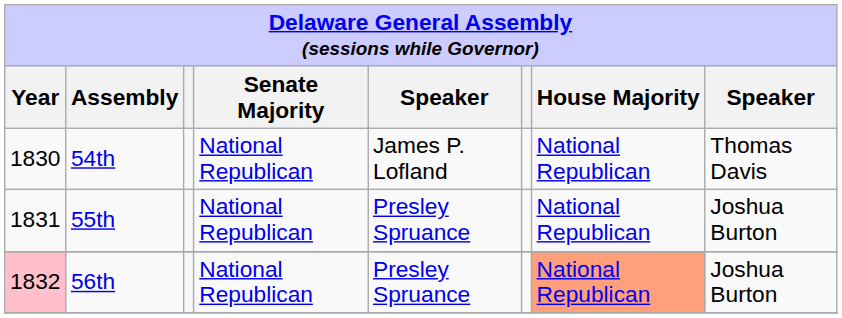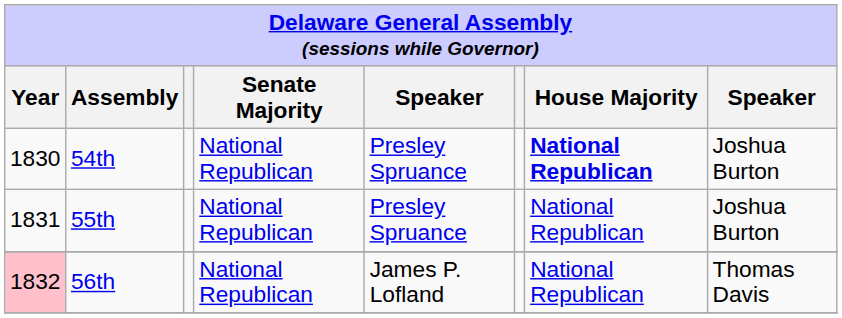 <table class=wikitable style="width: 94%" style="text-align: center;" align="center">
 <tr bgcolor=#cccccc>
 <th colspan=12 style="background: #ccccff;"><strong><a href='#'>Delaware General Assembly</a></strong> <br> <small> <em>(sessions while Governor)</em></small></th>
 </tr>
 <tr>
 <th><strong>Year</strong></th>
 <th><strong>Assembly</strong></th>
 <th></th>
 <th><strong>Senate Majority</strong></th>
 <th><strong>Speaker</strong></th>
 <th></th>
 <th><strong>House Majority</strong></th>
 <th><strong>Speaker</strong></th>
 </tr>
 <tr>
 <td>1830</td>
 <td><a href='#'>54th</a></td>
 <td></td>
 <td><a href='#'>National Republican</a></td>
-<td>James P. Lofland</td>
+<td><a href='#'>Presley Spruance</a></td>
 <td></td>
-<td><a href='#'>National Republican</a></td>
-<td>Thomas Davis</td>
+<td><strong><a href='#'>National Republican</a></strong></td>
+<td>Joshua Burton</td>
 </tr>
 <tr>
 <td>1831</td>
 <td><a href='#'>55th</a></td>
 <td></td>
 <td><a href='#'>National Republican</a></td>
 <td><a href='#'>Presley Spruance</a></td>
 <td></td>
 <td><a href='#'>National Republican</a></td>
 <td>Joshua Burton</td>
 </tr>
 <tr>
 </tr>
 <tr>
 <td style="background: pink;">1832</td>
 <td><a href='#'>56th</a></td>
 <td></td>
 <td><a href='#'>National Republican</a></td>
-<td><a href='#'>Presley Spruance</a></td>
+<td>James P. Lofland</td>
 <td></td>
-<td style="background: lightsalmon;"><a href='#'>National Republican</a></td>
-<td>Joshua Burton</td>
+<td><a href='#'>National Republican</a></td>
+<td>Thomas Davis</td>
 </tr>
 <tr>
 </tr>
 </table>
